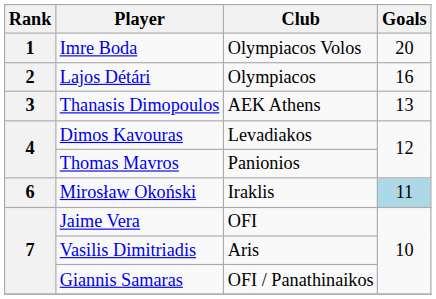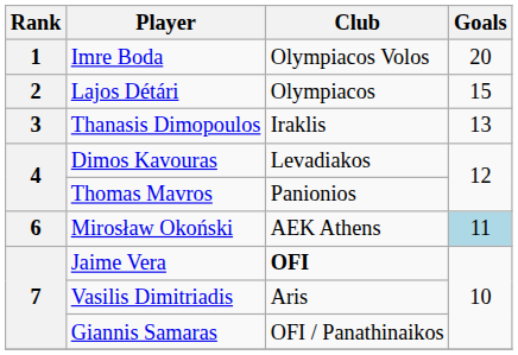 <table class="wikitable" style="text-align:center">
 <tr>
 <th>Rank</th>
 <th>Player</th>
 <th>Club</th>
 <th>Goals</th>
 </tr>
 <tr>
 <th>1</th>
 <td align="left"> <a href='#'>Imre Boda</a></td>
 <td align="left">Olympiacos Volos</td>
 <td>20</td>
 </tr>
 <tr>
 <th>2</th>
 <td align="left"> <a href='#'>Lajos Détári</a></td>
 <td align="left">Olympiacos</td>
-<td>16</td>
+<td>15</td>
 </tr>
 <tr>
 <th>3</th>
 <td align="left"> <a href='#'>Thanasis Dimopoulos</a></td>
-<td align="left">AEK Athens</td>
+<td align="left">Iraklis</td>
 <td>13</td>
 </tr>
 <tr>
 <th rowspan="2">4</th>
 <td align="left"> <a href='#'>Dimos Kavouras</a></td>
 <td align="left">Levadiakos</td>
 <td rowspan="2">12</td>
 </tr>
 <tr>
 <td align="left"> <a href='#'>Thomas Mavros</a></td>
 <td align="left">Panionios</td>
 </tr>
 <tr>
 <th>6</th>
 <td align="left"> <a href='#'>Mirosław Okoński</a></td>
-<td align="left">Iraklis</td>
+<td align="left">AEK Athens</td>
 <td style="background: lightblue;">11</td>
 </tr>
 <tr>
 <th rowspan="3">7</th>
 <td align="left"> <a href='#'>Jaime Vera</a></td>
-<td align="left">OFI</td>
+<td align="left"><strong>OFI</strong></td>
 <td rowspan="3">10</td>
 </tr>
 <tr>
 <td align="left"> <a href='#'>Vasilis Dimitriadis</a></td>
 <td align="left">Aris</td>
 </tr>
 <tr>
 <td align="left"> <a href='#'>Giannis Samaras</a></td>
 <td align="left">OFI / Panathinaikos</td>
 </tr>
 <tr>
 </tr>
 </table>
